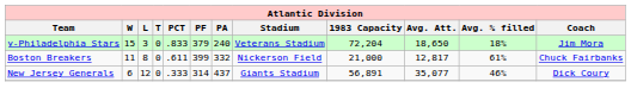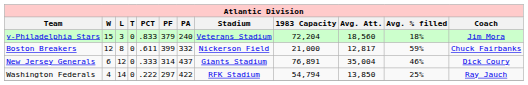 <table class="wikitable">
 <tr style="background:#ffcbcb;">
 <td colspan="12" style="text-align:center;"><strong>Atlantic Division</strong></td>
 </tr>
 <tr style="background:#efefef;">
 <th>Team</th>
 <th>W</th>
 <th>L</th>
 <th>T</th>
 <th>PCT</th>
 <th>PF</th>
 <th>PA</th>
 <th>Stadium</th>
 <th>1983 Capacity</th>
 <th>Avg. Att.</th>
 <th>Avg. % filled</th>
 <th>Coach</th>
 </tr>
 <tr style="text-align:center; background:#cfc;">
 <td align="left"><a href='#'>y-Philadelphia Stars</a></td>
 <td>15</td>
 <td>3</td>
 <td>0</td>
 <td>.833</td>
 <td>379</td>
 <td>240</td>
 <td><a href='#'>Veterans Stadium</a></td>
 <td>72,204</td>
-<td>18,650</td>
+<td>18,560</td>
 <td>18%</td>
 <td><a href='#'>Jim Mora</a></td>
 </tr>
 <tr style="text-align:center;">
 <td align="left"><a href='#'>Boston Breakers</a></td>
-<td>11</td>
+<td>12</td>
 <td>8</td>
 <td>0</td>
 <td>.611</td>
 <td>399</td>
 <td>332</td>
 <td><a href='#'>Nickerson Field</a></td>
 <td>21,000</td>
 <td>12,817</td>
-<td>61%</td>
+<td>59%</td>
 <td><a href='#'>Chuck Fairbanks</a></td>
 </tr>
 <tr style="text-align:center;">
 <td align="left"><a href='#'>New Jersey Generals</a></td>
 <td>6</td>
 <td>12</td>
 <td>0</td>
 <td>.333</td>
 <td>314</td>
 <td>437</td>
 <td><a href='#'>Giants Stadium</a></td>
-<td>56,891</td>
-<td>35,077</td>
+<td>76,891</td>
+<td>35,004</td>
 <td>46%</td>
 <td><a href='#'>Dick Coury</a></td>
+</tr>
+<tr style="text-align:center;">
+<td align="left">Washington Federals</td>
+<td>4</td>
+<td>14</td>
+<td>0</td>
+<td>.222</td>
+<td>297</td>
+<td>422</td>
+<td><a href='#'>RFK Stadium</a></td>
+<td>54,794</td>
+<td>13,850</td>
+<td>25%</td>
+<td><a href='#'>Ray Jauch</a></td>
 </tr>
 <tr style="background:#ffcbcb;">
 </tr>
 </table>
